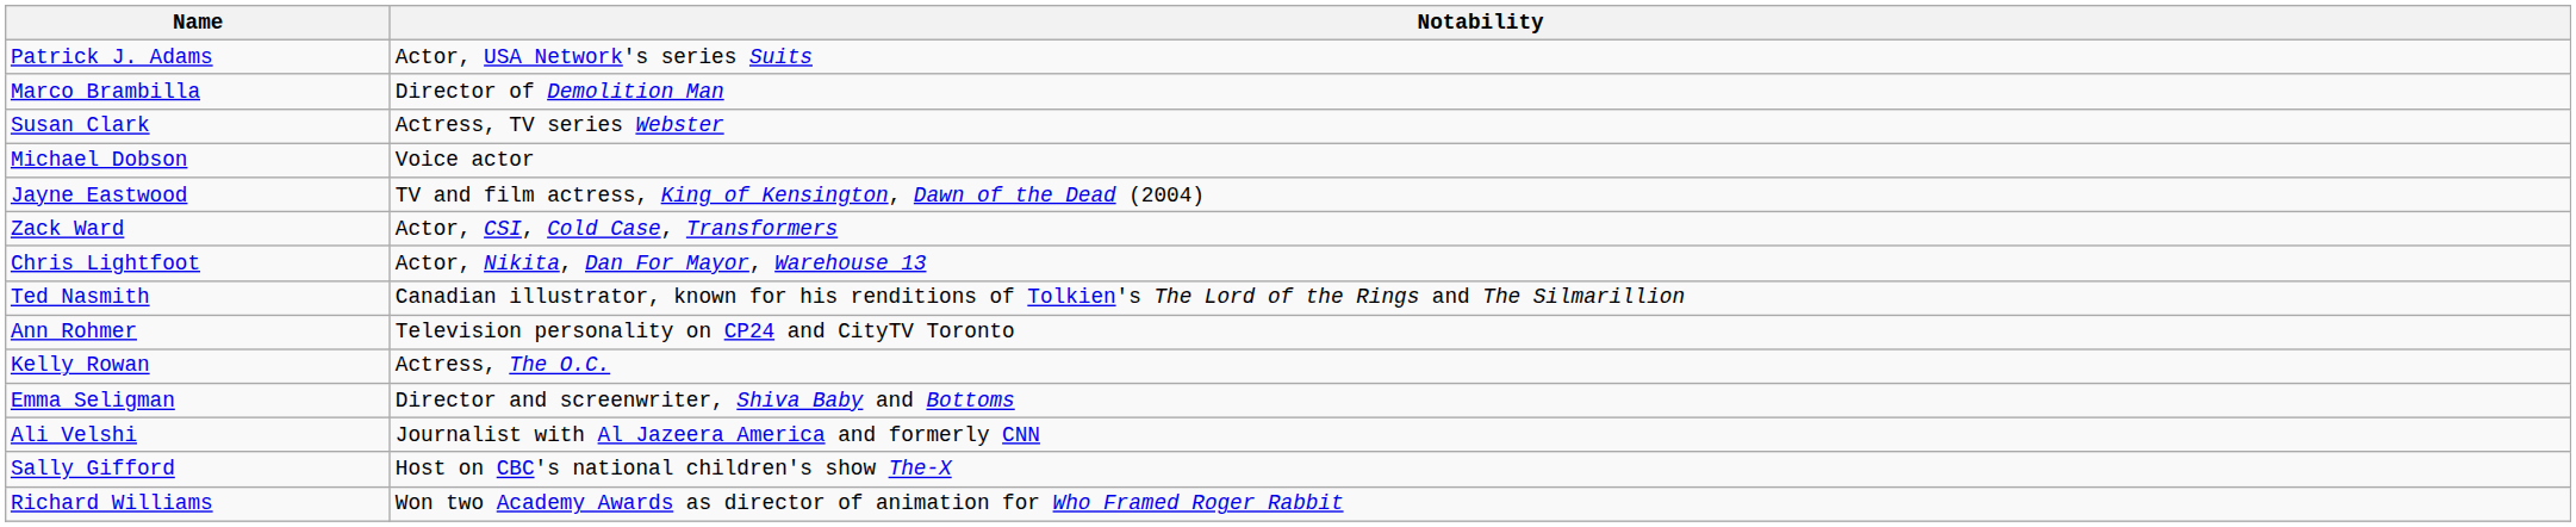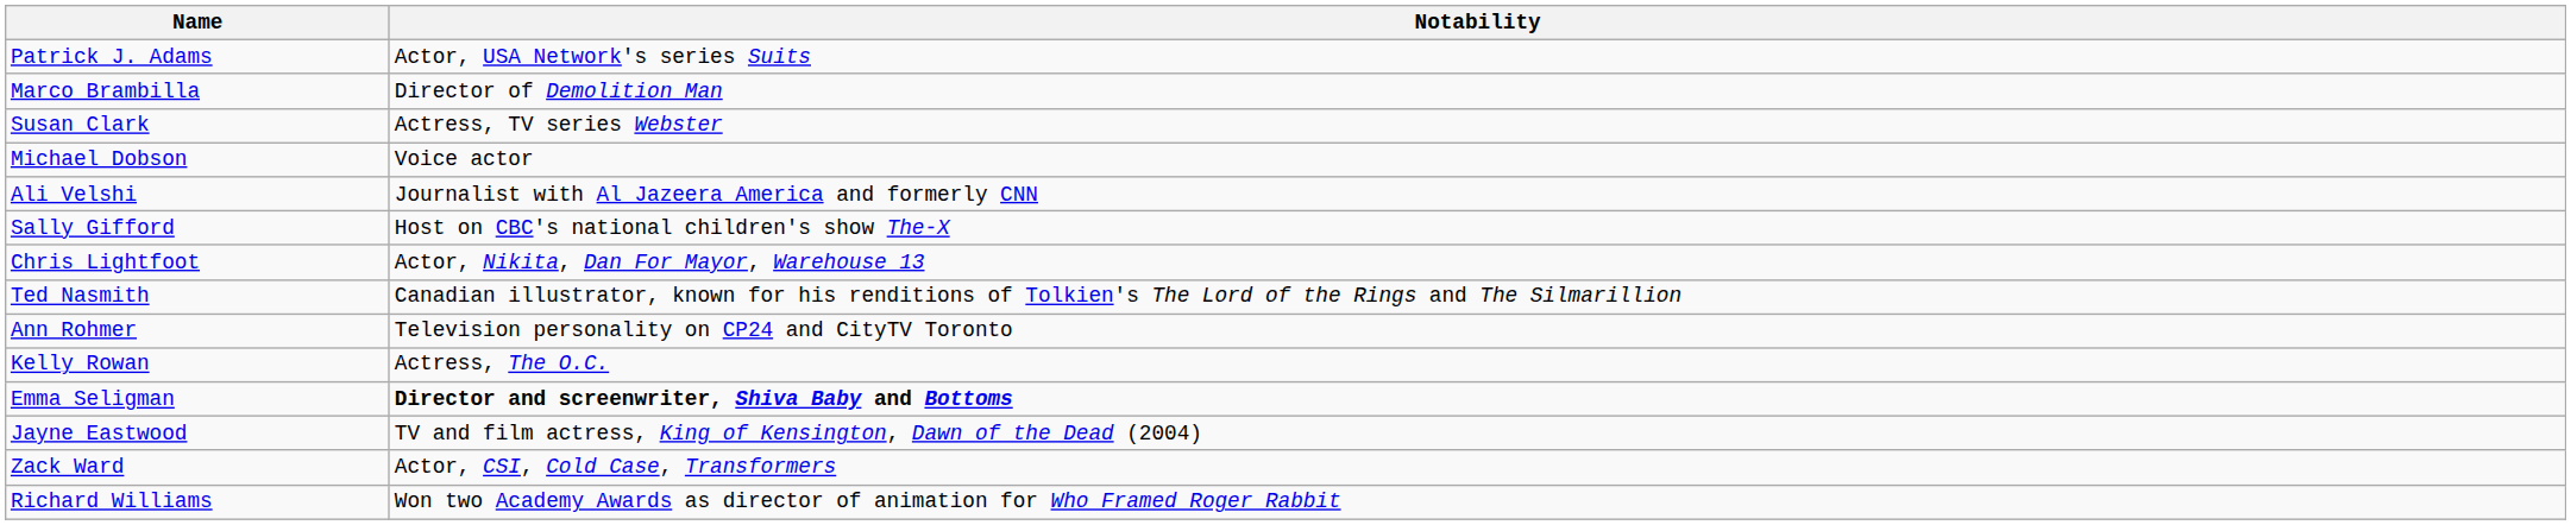 <table class="wikitable sortable" style="width: 100%;">
 <tr>
 <th>Name</th>
 <th width="85%" class="unsortable">Notability</th>
 </tr>
 <tr valign="top">
 <td><a href='#'>Patrick J. Adams</a></td>
 <td>Actor, <a href='#'>USA Network</a>'s series <em><a href='#'>Suits</a></em></td>
 </tr>
 <tr valign="top">
 <td><a href='#'>Marco Brambilla</a></td>
 <td>Director of <em><a href='#'>Demolition Man</a></em></td>
 </tr>
 <tr valign="top">
 <td><a href='#'>Susan Clark</a></td>
 <td>Actress, TV series <em><a href='#'>Webster</a></em></td>
 </tr>
 <tr valign="top">
 <td><a href='#'>Michael Dobson</a></td>
 <td>Voice actor</td>
 </tr>
 <tr valign="top">
-<td><a href='#'>Jayne Eastwood</a></td>
-<td>TV and film actress, <em><a href='#'>King of Kensington</a></em>, <em><a href='#'>Dawn of the Dead</a></em> (2004)</td>
+<td><a href='#'>Ali Velshi</a></td>
+<td>Journalist with <a href='#'>Al Jazeera America</a> and formerly <a href='#'>CNN</a></td>
 </tr>
 <tr valign="top">
-<td><a href='#'>Zack Ward</a></td>
-<td>Actor, <em><a href='#'>CSI</a></em>, <em><a href='#'>Cold Case</a></em>, <em><a href='#'>Transformers</a></em></td>
+<td><a href='#'>Sally Gifford</a></td>
+<td>Host on <a href='#'>CBC</a>'s national children's show <em><a href='#'>The-X</a></em></td>
 </tr>
 <tr valign="top">
 <td><a href='#'>Chris Lightfoot</a></td>
 <td>Actor, <em><a href='#'>Nikita</a></em>, <em><a href='#'>Dan For Mayor</a></em>, <em><a href='#'>Warehouse 13</a></em></td>
 </tr>
 <tr valign="top">
 <td><a href='#'>Ted Nasmith</a></td>
 <td>Canadian illustrator, known for his renditions of <a href='#'>Tolkien</a>'s <em>The Lord of the Rings</em> and <em>The Silmarillion</em></td>
 </tr>
 <tr valign="top">
 <td><a href='#'>Ann Rohmer</a></td>
 <td>Television personality on <a href='#'>CP24</a> and CityTV Toronto</td>
 </tr>
 <tr valign="top">
 <td><a href='#'>Kelly Rowan</a></td>
 <td>Actress, <em><a href='#'>The O.C.</a></em></td>
 </tr>
 <tr>
 <td><a href='#'>Emma Seligman</a></td>
-<td>Director and screenwriter, <em><a href='#'>Shiva Baby</a></em> and <a href='#'><em>Bottoms</em></a></td>
+<td><strong>Director and screenwriter, <em><a href='#'>Shiva Baby</a></em> and <a href='#'><em>Bottoms</em></a></strong></td>
 </tr>
 <tr valign="top">
-<td><a href='#'>Ali Velshi</a></td>
-<td>Journalist with <a href='#'>Al Jazeera America</a> and formerly <a href='#'>CNN</a></td>
+<td><a href='#'>Jayne Eastwood</a></td>
+<td>TV and film actress, <em><a href='#'>King of Kensington</a></em>, <em><a href='#'>Dawn of the Dead</a></em> (2004)</td>
 </tr>
 <tr valign="top">
-<td><a href='#'>Sally Gifford</a></td>
-<td>Host on <a href='#'>CBC</a>'s national children's show <em><a href='#'>The-X</a></em></td>
+<td><a href='#'>Zack Ward</a></td>
+<td>Actor, <em><a href='#'>CSI</a></em>, <em><a href='#'>Cold Case</a></em>, <em><a href='#'>Transformers</a></em></td>
 </tr>
 <tr valign="top">
 <td><a href='#'>Richard Williams</a></td>
 <td>Won two <a href='#'>Academy Awards</a> as director of animation for <em><a href='#'>Who Framed Roger Rabbit</a></em></td>
 </tr>
 </table>
